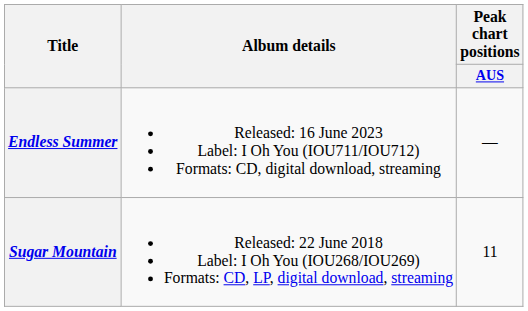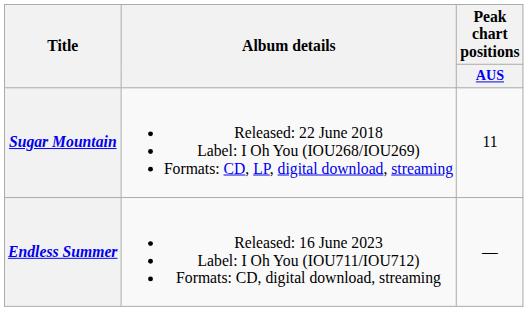 <table class="wikitable plainrowheaders" style="text-align:center;">
 <tr>
 <th scope="col" rowspan="2">Title</th>
 <th scope="col" rowspan="2">Album details</th>
 <th scope="col" colspan="1">Peak chart positions</th>
 </tr>
 <tr>
 <th scope="col" style="width:3em;font-size:90%;"><a href='#'>AUS</a><br></th>
 </tr>
 <tr>
+<th scope="row"><em><a href='#'>Sugar Mountain</a></em></th>
+<td><br><ul><li>Released: 22 June 2018 </li><li>Label: I Oh You (IOU268/IOU269)</li><li>Formats: <a href='#'>CD</a>, <a href='#'>LP</a>, <a href='#'>digital download</a>, <a href='#'>streaming</a></li></ul></td>
+<td>11</td>
+</tr>
+<tr>
 <th scope="row"><em><a href='#'>Endless Summer</a></em></th>
 <td><br><ul><li>Released: 16 June 2023</li><li>Label: I Oh You (IOU711/IOU712)</li><li>Formats: CD, digital download, streaming</li></ul></td>
 <td>—</td>
 </tr>
-<tr>
-<th scope="row"><em><a href='#'>Sugar Mountain</a></em></th>
-<td><br><ul><li>Released: 22 June 2018 </li><li>Label: I Oh You (IOU268/IOU269)</li><li>Formats: <a href='#'>CD</a>, <a href='#'>LP</a>, <a href='#'>digital download</a>, <a href='#'>streaming</a></li></ul></td>
-<td>11</td>
-</tr>
 </table>
